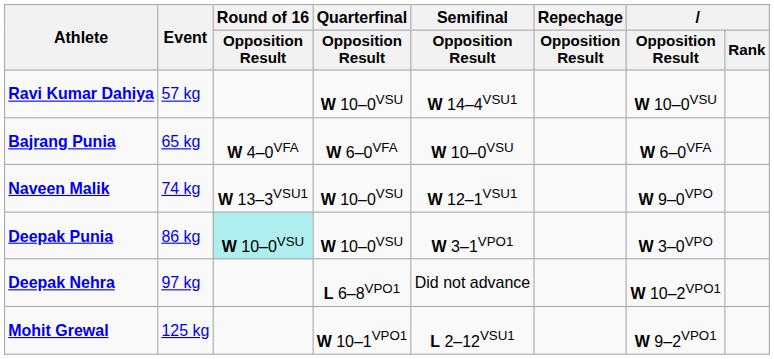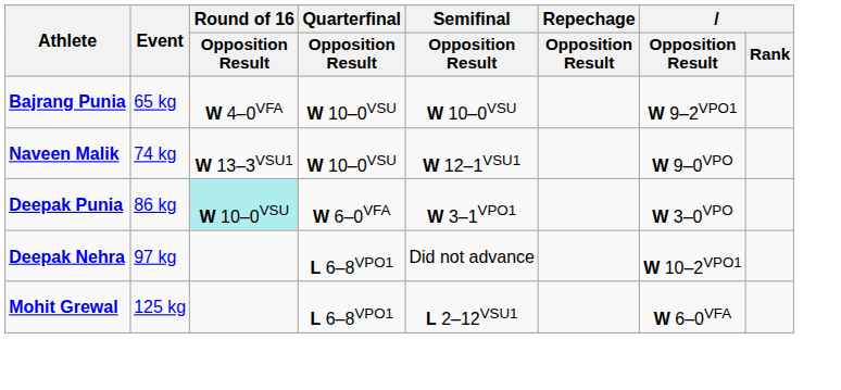 <table class="wikitable" style="font-size:90%; text-align:center">
 <tr>
 <th rowspan=2>Athlete</th>
 <th rowspan=2>Event</th>
 <th>Round of 16</th>
 <th>Quarterfinal</th>
 <th>Semifinal</th>
 <th>Repechage</th>
 <th colspan=2> / </th>
 </tr>
 <tr style="font-size: 95%">
 <th>Opposition<br>Result</th>
 <th>Opposition<br>Result</th>
 <th>Opposition<br>Result</th>
 <th>Opposition<br>Result</th>
 <th>Opposition<br>Result</th>
 <th>Rank</th>
 </tr>
 <tr>
-<td align=left><strong><a href='#'>Ravi Kumar Dahiya</a></strong></td>
-<td align=left><a href='#'>57 kg</a></td>
-<td></td>
-<td><br><strong>W</strong> 10–0<sup>VSU</sup></td>
-<td><br><strong>W</strong> 14–4<sup>VSU1</sup></td>
-<td></td>
-<td><br><strong>W</strong> 10–0<sup>VSU</sup></td>
-<td></td>
-</tr>
-<tr>
 <td align=left><strong><a href='#'>Bajrang Punia</a></strong></td>
 <td align=left><a href='#'>65 kg</a></td>
 <td><br><strong>W</strong> 4–0<sup>VFA</sup></td>
-<td><br><strong>W</strong> 6–0<sup>VFA</sup></td>
+<td><br><strong>W</strong> 10–0<sup>VSU</sup></td>
 <td><br><strong>W</strong> 10–0<sup>VSU</sup></td>
 <td></td>
-<td><br><strong>W</strong> 6–0<sup>VFA</sup></td>
+<td><br><strong>W</strong> 9–2<sup>VPO1</sup></td>
 <td></td>
 </tr>
 <tr>
 <td align=left><strong><a href='#'>Naveen Malik</a></strong></td>
 <td align=left><a href='#'>74 kg</a></td>
 <td><br><strong>W</strong> 13–3<sup>VSU1</sup></td>
 <td><br><strong>W</strong> 10–0<sup>VSU</sup></td>
 <td><br><strong>W</strong> 12–1<sup>VSU1</sup></td>
 <td></td>
 <td><br><strong>W</strong> 9–0<sup>VPO</sup></td>
 <td></td>
 </tr>
 <tr>
 <td align=left><strong><a href='#'>Deepak Punia</a></strong></td>
 <td align=left><a href='#'>86 kg</a></td>
 <td style="background: paleturquoise;"><br><strong>W</strong> 10–0<sup>VSU</sup></td>
-<td><br><strong>W</strong> 10–0<sup>VSU</sup></td>
+<td><br><strong>W</strong> 6–0<sup>VFA</sup></td>
 <td><br><strong>W</strong> 3–1<sup>VPO1</sup></td>
 <td></td>
 <td><br><strong>W</strong> 3–0<sup>VPO</sup></td>
 <td></td>
 </tr>
 <tr>
 <td align=left><strong><a href='#'>Deepak Nehra</a></strong></td>
 <td align=left><a href='#'>97 kg</a></td>
 <td></td>
 <td><br><strong>L</strong> 6–8<sup>VPO1</sup></td>
 <td>Did not advance</td>
 <td></td>
 <td><br><strong>W</strong> 10–2<sup>VPO1</sup></td>
 <td></td>
 </tr>
 <tr>
 <td align=left><strong><a href='#'>Mohit Grewal</a></strong></td>
 <td align=left><a href='#'>125 kg</a></td>
 <td></td>
-<td><br><strong>W</strong> 10–1<sup>VPO1</sup></td>
+<td><br><strong>L</strong> 6–8<sup>VPO1</sup></td>
 <td><br><strong>L</strong> 2–12<sup>VSU1</sup></td>
 <td></td>
-<td><br><strong>W</strong> 9–2<sup>VPO1</sup></td>
+<td><br><strong>W</strong> 6–0<sup>VFA</sup></td>
 <td></td>
 </tr>
 </table>
